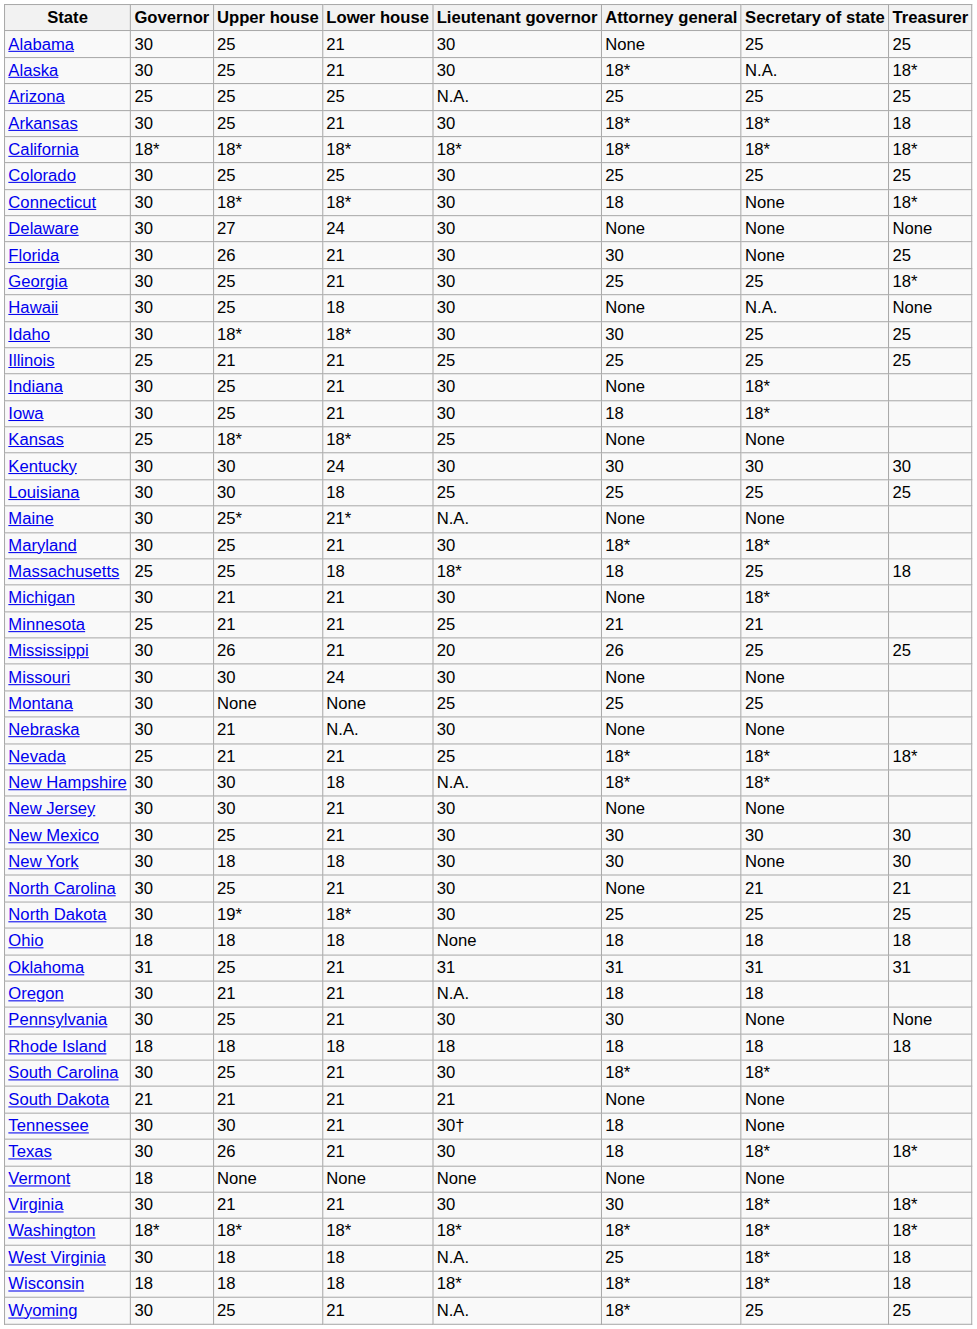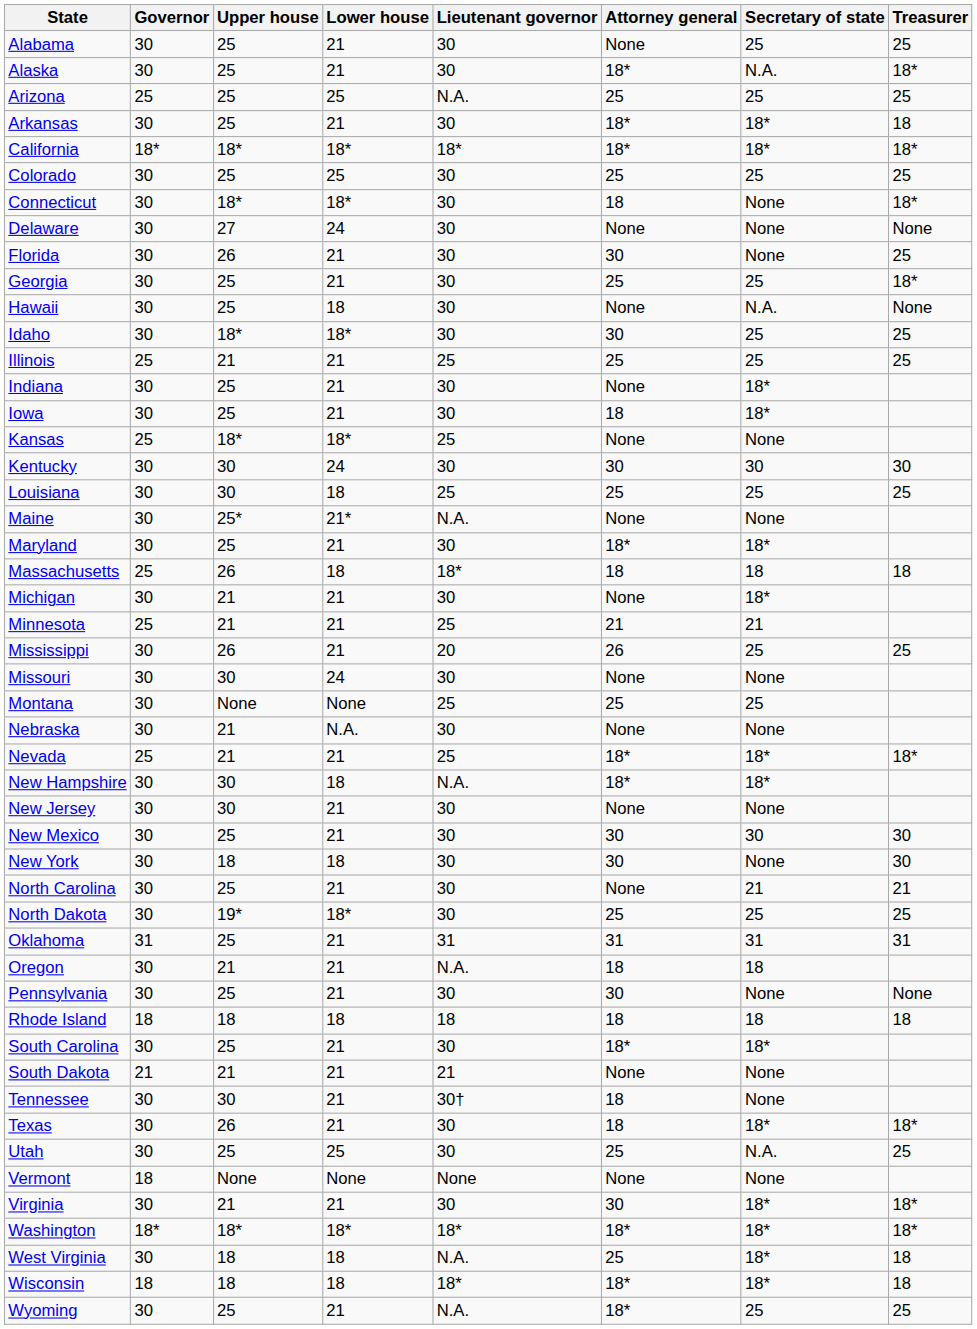 <table class="wikitable sortable">
 <tr>
 <th>State</th>
 <th>Governor</th>
 <th>Upper house</th>
 <th>Lower house</th>
 <th>Lieutenant governor</th>
 <th>Attorney general</th>
 <th>Secretary of state</th>
 <th>Treasurer</th>
 </tr>
 <tr>
 <td><a href='#'>Alabama</a></td>
 <td>30</td>
 <td>25</td>
 <td>21</td>
 <td>30</td>
 <td>None</td>
 <td>25</td>
 <td>25</td>
 </tr>
 <tr>
 <td><a href='#'>Alaska</a></td>
 <td>30</td>
 <td>25</td>
 <td>21</td>
 <td>30</td>
 <td>18*</td>
 <td>N.A.</td>
 <td>18*</td>
 </tr>
 <tr>
 <td><a href='#'>Arizona</a></td>
 <td>25</td>
 <td>25</td>
 <td>25</td>
 <td>N.A.</td>
 <td>25</td>
 <td>25</td>
 <td>25</td>
 </tr>
 <tr>
 <td><a href='#'>Arkansas</a></td>
 <td>30</td>
 <td>25</td>
 <td>21</td>
 <td>30</td>
 <td>18*</td>
 <td>18*</td>
 <td>18</td>
 </tr>
 <tr>
 <td><a href='#'>California</a></td>
 <td>18*</td>
 <td>18*</td>
 <td>18*</td>
 <td>18*</td>
 <td>18*</td>
 <td>18*</td>
 <td>18*</td>
 </tr>
 <tr>
 <td><a href='#'>Colorado</a></td>
 <td>30</td>
 <td>25</td>
 <td>25</td>
 <td>30</td>
 <td>25</td>
 <td>25</td>
 <td>25</td>
 </tr>
 <tr>
 <td><a href='#'>Connecticut</a></td>
 <td>30</td>
 <td>18*</td>
 <td>18*</td>
 <td>30</td>
 <td>18</td>
 <td>None</td>
 <td>18*</td>
 </tr>
 <tr>
 <td><a href='#'>Delaware</a></td>
 <td>30</td>
 <td>27</td>
 <td>24</td>
 <td>30</td>
 <td>None</td>
 <td>None</td>
 <td>None</td>
 </tr>
 <tr>
 <td><a href='#'>Florida</a></td>
 <td>30</td>
 <td>26</td>
 <td>21</td>
 <td>30</td>
 <td>30</td>
 <td>None</td>
 <td>25</td>
 </tr>
 <tr>
 <td><a href='#'>Georgia</a></td>
 <td>30</td>
 <td>25</td>
 <td>21</td>
 <td>30</td>
 <td>25</td>
 <td>25</td>
 <td>18*</td>
 </tr>
 <tr>
 <td><a href='#'>Hawaii</a></td>
 <td>30</td>
 <td>25</td>
 <td>18</td>
 <td>30</td>
 <td>None</td>
 <td>N.A.</td>
 <td>None</td>
 </tr>
 <tr>
 <td><a href='#'>Idaho</a></td>
 <td>30</td>
 <td>18*</td>
 <td>18*</td>
 <td>30</td>
 <td>30</td>
 <td>25</td>
 <td>25</td>
 </tr>
 <tr>
 <td><a href='#'>Illinois</a></td>
 <td>25</td>
 <td>21</td>
 <td>21</td>
 <td>25</td>
 <td>25</td>
 <td>25</td>
 <td>25</td>
 </tr>
 <tr>
 <td><a href='#'>Indiana</a></td>
 <td>30</td>
 <td>25</td>
 <td>21</td>
 <td>30</td>
 <td>None</td>
 <td>18*</td>
 <td></td>
 </tr>
 <tr>
 <td><a href='#'>Iowa</a></td>
 <td>30</td>
 <td>25</td>
 <td>21</td>
 <td>30</td>
 <td>18</td>
 <td>18*</td>
 <td></td>
 </tr>
 <tr>
 <td><a href='#'>Kansas</a></td>
 <td>25</td>
 <td>18*</td>
 <td>18*</td>
 <td>25</td>
 <td>None</td>
 <td>None</td>
 <td></td>
 </tr>
 <tr>
 <td><a href='#'>Kentucky</a></td>
 <td>30</td>
 <td>30</td>
 <td>24</td>
 <td>30</td>
 <td>30</td>
 <td>30</td>
 <td>30</td>
 </tr>
 <tr>
 <td><a href='#'>Louisiana</a></td>
 <td>30</td>
 <td>30</td>
 <td>18</td>
 <td>25</td>
 <td>25</td>
 <td>25</td>
 <td>25</td>
 </tr>
 <tr>
 <td><a href='#'>Maine</a></td>
 <td>30 </td>
 <td>25*</td>
 <td>21*</td>
 <td>N.A.</td>
 <td>None</td>
 <td>None</td>
 <td></td>
 </tr>
 <tr>
 <td><a href='#'>Maryland</a></td>
 <td>30</td>
 <td>25</td>
 <td>21</td>
 <td>30</td>
 <td>18*</td>
 <td>18*</td>
 <td></td>
 </tr>
 <tr>
 <td><a href='#'>Massachusetts</a></td>
 <td>25</td>
-<td>25</td>
+<td>26</td>
 <td>18</td>
 <td>18*</td>
 <td>18</td>
-<td>25</td>
+<td>18</td>
 <td>18</td>
 </tr>
 <tr>
 <td><a href='#'>Michigan</a></td>
 <td>30</td>
 <td>21</td>
 <td>21</td>
 <td>30</td>
 <td>None</td>
 <td>18*</td>
 <td></td>
 </tr>
 <tr>
 <td><a href='#'>Minnesota</a></td>
 <td>25</td>
 <td>21</td>
 <td>21</td>
 <td>25</td>
 <td>21</td>
 <td>21</td>
 <td></td>
 </tr>
 <tr>
 <td><a href='#'>Mississippi</a></td>
 <td>30</td>
 <td>26</td>
 <td>21</td>
 <td>20</td>
 <td>26</td>
 <td>25</td>
 <td>25</td>
 </tr>
 <tr>
 <td><a href='#'>Missouri</a></td>
 <td>30</td>
 <td>30</td>
 <td>24</td>
 <td>30</td>
 <td>None</td>
 <td>None</td>
 <td></td>
 </tr>
 <tr>
 <td><a href='#'>Montana</a></td>
 <td>30</td>
 <td>None</td>
 <td>None</td>
 <td>25</td>
 <td>25</td>
 <td>25</td>
 <td></td>
 </tr>
 <tr>
 <td><a href='#'>Nebraska</a></td>
 <td>30</td>
 <td>21</td>
 <td>N.A.</td>
 <td>30</td>
 <td>None</td>
 <td>None</td>
 <td></td>
 </tr>
 <tr>
 <td><a href='#'>Nevada</a></td>
 <td>25</td>
 <td>21</td>
 <td>21</td>
 <td>25</td>
 <td>18*</td>
 <td>18*</td>
 <td>18*</td>
 </tr>
 <tr>
 <td><a href='#'>New Hampshire</a></td>
 <td>30</td>
 <td>30</td>
 <td>18</td>
 <td>N.A.</td>
 <td>18*</td>
 <td>18*</td>
 <td></td>
 </tr>
 <tr>
 <td><a href='#'>New Jersey</a></td>
 <td>30</td>
 <td>30</td>
 <td>21</td>
 <td>30</td>
 <td>None</td>
 <td>None</td>
 <td></td>
 </tr>
 <tr>
 <td><a href='#'>New Mexico</a></td>
 <td>30</td>
 <td>25</td>
 <td>21</td>
 <td>30</td>
 <td>30</td>
 <td>30</td>
 <td>30</td>
 </tr>
 <tr>
 <td><a href='#'>New York</a></td>
 <td>30</td>
 <td>18</td>
 <td>18</td>
 <td>30</td>
 <td>30</td>
 <td>None</td>
 <td>30</td>
 </tr>
 <tr>
 <td><a href='#'>North Carolina</a></td>
 <td>30</td>
 <td>25</td>
 <td>21</td>
 <td>30</td>
 <td>None</td>
 <td>21</td>
 <td>21</td>
 </tr>
 <tr>
 <td><a href='#'>North Dakota</a></td>
 <td>30</td>
 <td>19*</td>
 <td>18*</td>
 <td>30</td>
 <td>25</td>
 <td>25</td>
 <td>25</td>
 </tr>
 <tr>
-<td><a href='#'>Ohio</a></td>
-<td>18</td>
-<td>18</td>
-<td>18</td>
-<td>None</td>
-<td>18</td>
-<td>18</td>
-<td>18</td>
-</tr>
-<tr>
 <td><a href='#'>Oklahoma</a></td>
 <td>31</td>
 <td>25</td>
 <td>21</td>
 <td>31</td>
 <td>31</td>
 <td>31</td>
 <td>31</td>
 </tr>
 <tr>
 <td><a href='#'>Oregon</a></td>
 <td>30</td>
 <td>21</td>
 <td>21</td>
 <td>N.A.</td>
 <td>18</td>
 <td>18</td>
 <td></td>
 </tr>
 <tr>
 <td><a href='#'>Pennsylvania</a></td>
 <td>30</td>
 <td>25</td>
 <td>21</td>
 <td>30</td>
 <td>30</td>
 <td>None</td>
 <td>None</td>
 </tr>
 <tr>
 <td><a href='#'>Rhode Island</a></td>
 <td>18</td>
 <td>18</td>
 <td>18</td>
 <td>18</td>
 <td>18</td>
 <td>18</td>
 <td>18</td>
 </tr>
 <tr>
 <td><a href='#'>South Carolina</a></td>
 <td>30</td>
 <td>25</td>
 <td>21</td>
 <td>30</td>
 <td>18*</td>
 <td>18*</td>
 <td></td>
 </tr>
 <tr>
 <td><a href='#'>South Dakota</a></td>
 <td>21</td>
 <td>21</td>
 <td>21</td>
 <td>21</td>
 <td>None</td>
 <td>None</td>
 <td></td>
 </tr>
 <tr>
 <td><a href='#'>Tennessee</a></td>
 <td>30</td>
 <td>30</td>
 <td>21</td>
 <td>30†</td>
 <td>18</td>
 <td>None</td>
 <td></td>
 </tr>
 <tr>
 <td><a href='#'>Texas</a></td>
 <td>30</td>
 <td>26</td>
 <td>21</td>
 <td>30</td>
 <td>18</td>
 <td>18*</td>
 <td>18*</td>
 </tr>
 <tr>
+<td><a href='#'>Utah</a></td>
+<td>30</td>
+<td>25</td>
+<td>25</td>
+<td>30</td>
+<td>25</td>
+<td>N.A.</td>
+<td>25</td>
+</tr>
+<tr>
 <td><a href='#'>Vermont</a></td>
 <td>18 </td>
 <td>None</td>
 <td>None</td>
 <td>None</td>
 <td>None</td>
 <td>None</td>
 <td></td>
 </tr>
 <tr>
 <td><a href='#'>Virginia</a></td>
 <td>30</td>
 <td>21</td>
 <td>21</td>
 <td>30</td>
 <td>30</td>
 <td>18*</td>
 <td>18*</td>
 </tr>
 <tr>
 <td><a href='#'>Washington</a></td>
 <td>18*</td>
 <td>18*</td>
 <td>18*</td>
 <td>18*</td>
 <td>18*</td>
 <td>18*</td>
 <td>18*</td>
 </tr>
 <tr>
 <td><a href='#'>West Virginia</a></td>
 <td>30</td>
 <td>18</td>
 <td>18</td>
 <td>N.A.</td>
 <td>25</td>
 <td>18*</td>
 <td>18</td>
 </tr>
 <tr>
 <td><a href='#'>Wisconsin</a></td>
 <td>18</td>
 <td>18</td>
 <td>18</td>
 <td>18*</td>
 <td>18*</td>
 <td>18*</td>
 <td>18</td>
 </tr>
 <tr>
 <td><a href='#'>Wyoming</a></td>
 <td>30</td>
 <td>25</td>
 <td>21</td>
 <td>N.A.</td>
 <td>18*</td>
 <td>25</td>
 <td>25</td>
 </tr>
 </table>
